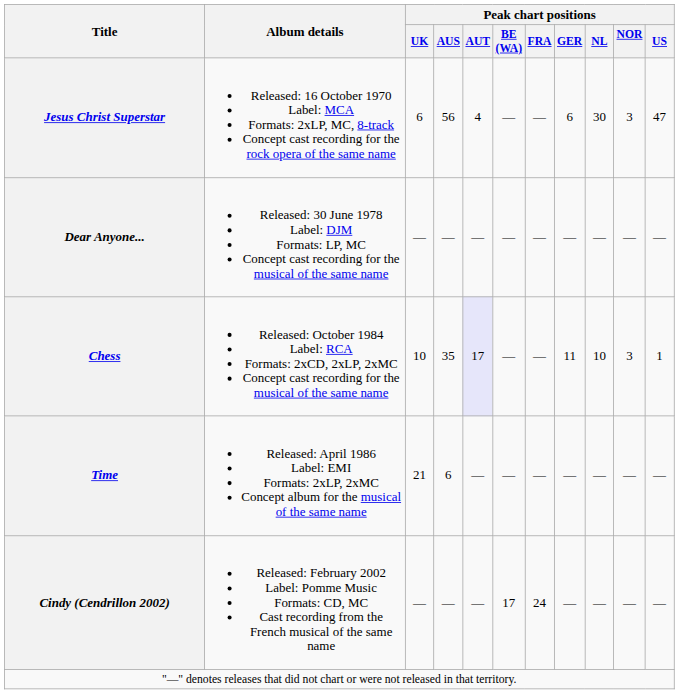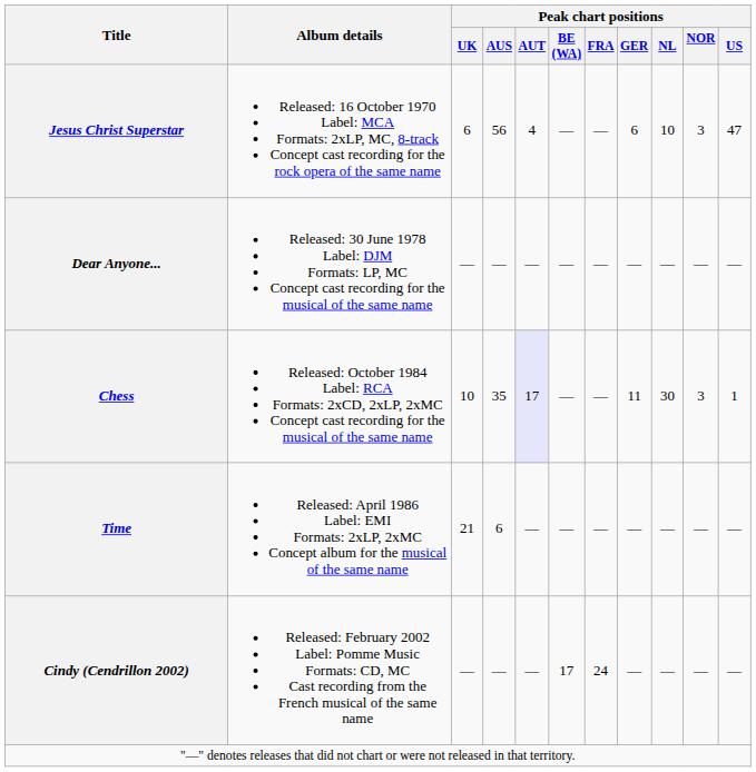 <table class="wikitable plainrowheaders" style="text-align:center;">
 <tr>
 <th rowspan="2" scope="col" style="width:15em;">Title</th>
 <th rowspan="2" scope="col" style="width:15em;">Album details</th>
 <th colspan="9">Peak chart positions</th>
 </tr>
 <tr>
 <th scope="col" style="width:2em;font-size:90%;"><a href='#'>UK</a><br></th>
 <th scope="col" style="width:2em;font-size:90%;"><a href='#'>AUS</a><br></th>
 <th scope="col" style="width:2em;font-size:90%;"><a href='#'>AUT</a><br></th>
 <th scope="col" style="width:2em;font-size:90%;"><a href='#'>BE (WA)</a><br></th>
 <th scope="col" style="width:2em;font-size:90%;"><a href='#'>FRA</a><br></th>
 <th scope="col" style="width:2em;font-size:90%;"><a href='#'>GER</a><br></th>
 <th scope="col" style="width:2em;font-size:90%;"><a href='#'>NL</a><br></th>
 <th scope="col" style="width:2em;font-size:90%;"><a href='#'>NOR</a><br><br></th>
 <th scope="col" style="width:2em;font-size:90%;"><a href='#'>US</a><br></th>
 </tr>
 <tr>
 <th scope="row"><em><a href='#'>Jesus Christ Superstar</a></em></th>
 <td><br><ul><li>Released: 16 October 1970</li><li>Label: <a href='#'>MCA</a></li><li>Formats: 2xLP, MC, <a href='#'>8-track</a></li><li>Concept cast recording for the <a href='#'>rock opera of the same name</a></li></ul></td>
 <td>6</td>
 <td>56</td>
 <td>4</td>
 <td>—</td>
 <td>—</td>
 <td>6</td>
-<td>30</td>
+<td>10</td>
 <td>3</td>
 <td>47</td>
 </tr>
 <tr>
 <th scope="row"><em>Dear Anyone...</em></th>
 <td><br><ul><li>Released: 30 June 1978</li><li>Label: <a href='#'>DJM</a></li><li>Formats: LP, MC</li><li>Concept cast recording for the <a href='#'>musical of the same name</a></li></ul></td>
 <td>—</td>
 <td>—</td>
 <td>—</td>
 <td>—</td>
 <td>—</td>
 <td>—</td>
 <td>—</td>
 <td>—</td>
 <td>—</td>
 </tr>
 <tr>
 <th scope="row"><em><a href='#'>Chess</a></em></th>
 <td><br><ul><li>Released: October 1984</li><li>Label: <a href='#'>RCA</a></li><li>Formats: 2xCD, 2xLP, 2xMC</li><li>Concept cast recording for the <a href='#'>musical of the same name</a></li></ul></td>
 <td>10</td>
 <td>35</td>
 <td style="background: lavender;">17</td>
 <td>—</td>
 <td>—</td>
 <td>11</td>
-<td>10</td>
+<td>30</td>
 <td>3</td>
 <td>1</td>
 </tr>
 <tr>
 <th scope="row"><em><a href='#'>Time</a></em></th>
 <td><br><ul><li>Released: April 1986</li><li>Label: EMI</li><li>Formats: 2xLP, 2xMC</li><li>Concept album for the <a href='#'>musical of the same name</a></li></ul></td>
 <td>21</td>
 <td>6</td>
 <td>—</td>
 <td>—</td>
 <td>—</td>
 <td>—</td>
 <td>—</td>
 <td>—</td>
 <td>—</td>
 </tr>
 <tr>
 <th scope="row"><em>Cindy (Cendrillon 2002)</em></th>
 <td><br><ul><li>Released: February 2002</li><li>Label: Pomme Music</li><li>Formats: CD, MC</li><li>Cast recording from the French musical of the same name</li></ul></td>
 <td>—</td>
 <td>—</td>
 <td>—</td>
 <td>17</td>
 <td>24</td>
 <td>—</td>
 <td>—</td>
 <td>—</td>
 <td>—</td>
 </tr>
 <tr>
 <td colspan="11" style="font-size:90%">"—" denotes releases that did not chart or were not released in that territory.</td>
 </tr>
 </table>
